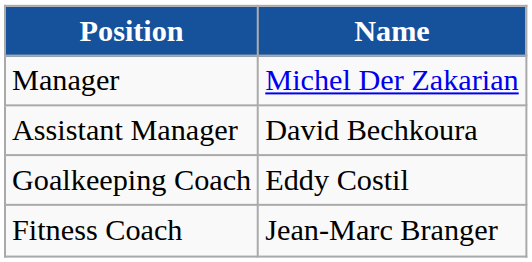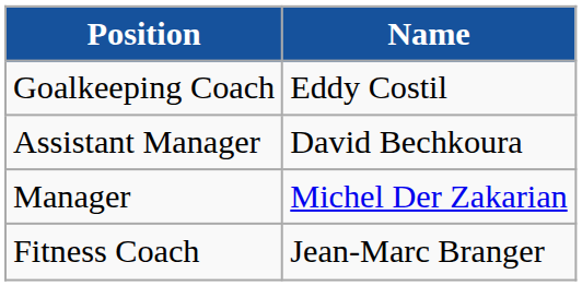 <table class="wikitable" style="font-size:95%; float:left; margin-right:1em;">
 <tr>
 <th style="color:#ffffff; background:#16529c;">Position</th>
 <th style="color:#ffffff; background:#16529c;">Name</th>
 </tr>
 <tr>
-<td>Manager</td>
-<td> <a href='#'>Michel Der Zakarian</a></td>
+<td>Goalkeeping Coach</td>
+<td> Eddy Costil</td>
 </tr>
 <tr>
 <td>Assistant Manager</td>
 <td> David Bechkoura</td>
 </tr>
 <tr>
-<td>Goalkeeping Coach</td>
-<td> Eddy Costil</td>
+<td>Manager</td>
+<td> <a href='#'>Michel Der Zakarian</a></td>
 </tr>
 <tr>
 <td>Fitness Coach</td>
 <td> Jean-Marc Branger</td>
 </tr>
 </table>
